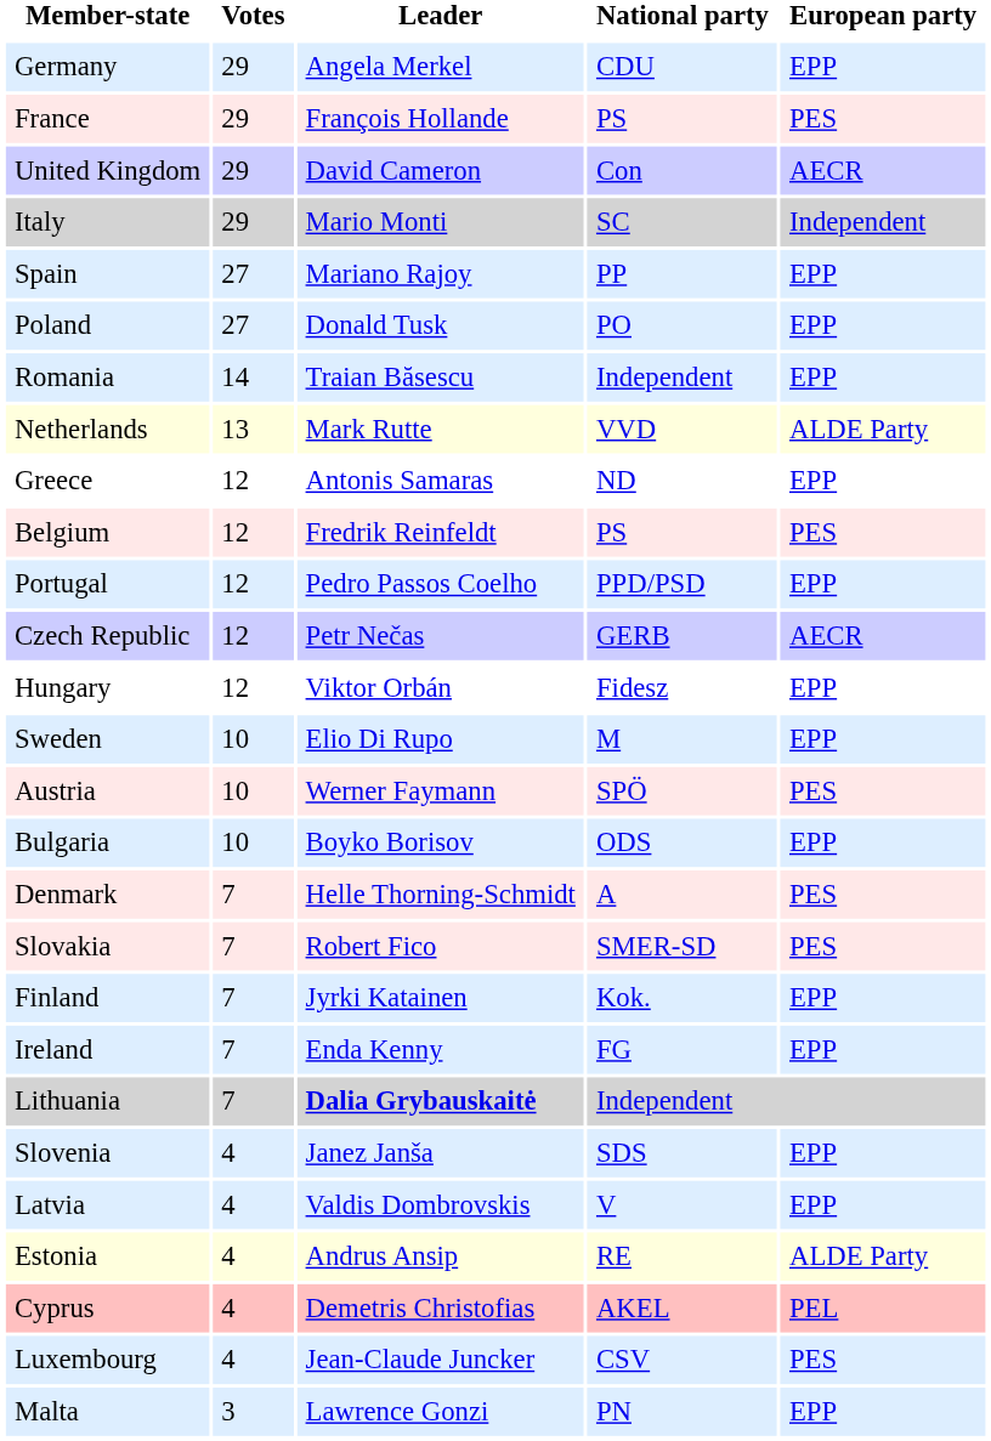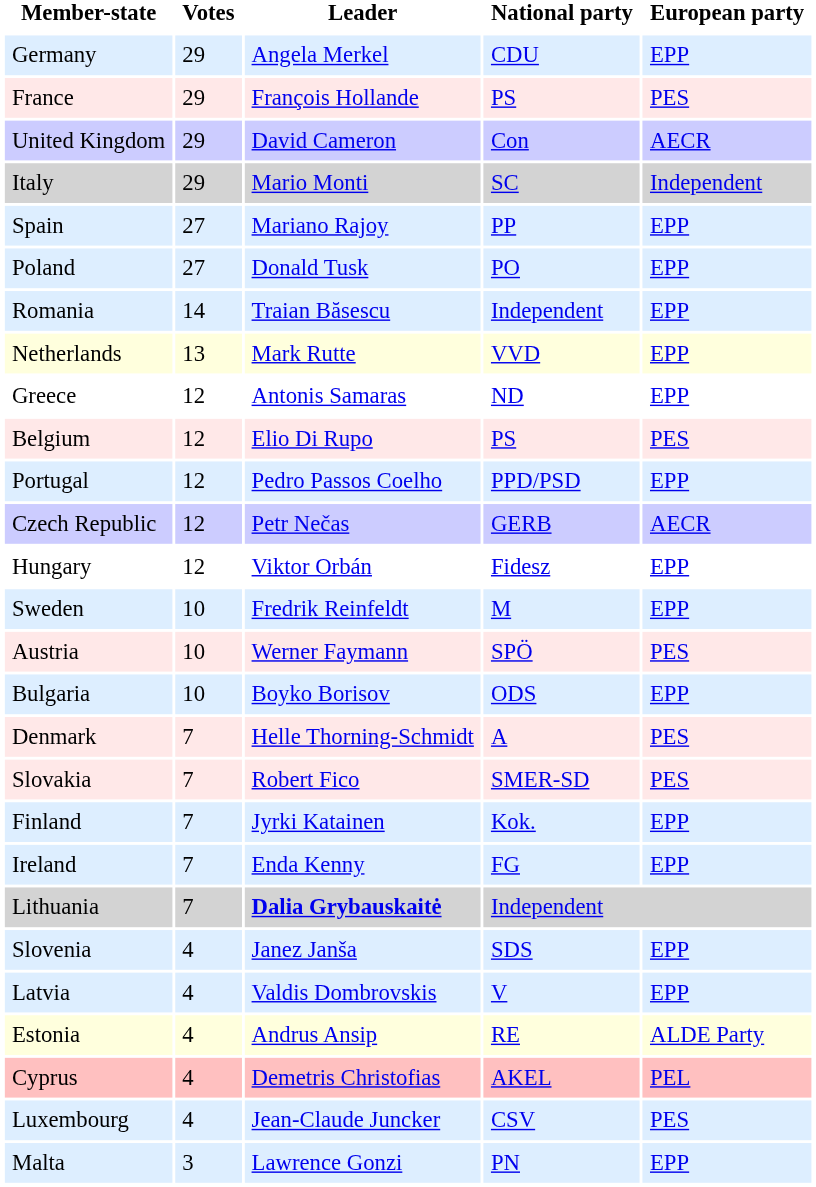 <table border=0 cellpadding=5 cellspacing=2>
 <tr ----bgcolor=lightgrey>
 <th>Member-state</th>
 <th>Votes</th>
 <th>Leader</th>
 <th>National party</th>
 <th>European party</th>
 </tr>
 <tr ---- bgcolor=#DDEEFF>
 <td>Germany</td>
 <td>29</td>
 <td><a href='#'>Angela Merkel</a></td>
 <td><a href='#'>CDU</a></td>
 <td><a href='#'>EPP</a></td>
 </tr>
 <tr ---- bgcolor=#FFE8E8>
 <td>France</td>
 <td>29</td>
 <td><a href='#'>François Hollande</a></td>
 <td><a href='#'>PS</a></td>
 <td><a href='#'>PES</a></td>
 </tr>
 <tr ---- bgcolor=#CCCCFF>
 <td>United Kingdom</td>
 <td>29</td>
 <td><a href='#'>David Cameron</a></td>
 <td><a href='#'>Con</a></td>
 <td><a href='#'>AECR</a></td>
 </tr>
 <tr ---- bgcolor=lightgrey>
 <td>Italy</td>
 <td>29</td>
 <td><a href='#'>Mario Monti</a></td>
 <td><a href='#'>SC</a></td>
 <td><a href='#'>Independent</a></td>
 </tr>
 <tr ---- bgcolor=#DDEEFF>
 <td>Spain</td>
 <td>27</td>
 <td><a href='#'>Mariano Rajoy</a></td>
 <td><a href='#'>PP</a></td>
 <td><a href='#'>EPP</a></td>
 </tr>
 <tr ---- bgcolor=#DDEEFF>
 <td>Poland</td>
 <td>27</td>
 <td><a href='#'>Donald Tusk</a></td>
 <td><a href='#'>PO</a></td>
 <td><a href='#'>EPP</a></td>
 </tr>
 <tr ---- bgcolor=#DDEEFF>
 <td>Romania</td>
 <td>14</td>
 <td><a href='#'>Traian Băsescu</a></td>
 <td><a href='#'>Independent</a></td>
 <td><a href='#'>EPP</a></td>
 </tr>
 <tr ---- bgcolor=#FFFFDD>
 <td>Netherlands</td>
 <td>13</td>
 <td><a href='#'>Mark Rutte</a></td>
 <td><a href='#'>VVD</a></td>
-<td><a href='#'>ALDE Party</a></td>
+<td><a href='#'>EPP</a></td>
 </tr>
 <tr ----bgcolor=#DDEEFF>
 <td>Greece</td>
 <td>12</td>
 <td><a href='#'>Antonis Samaras</a></td>
 <td><a href='#'>ND</a></td>
 <td><a href='#'>EPP</a></td>
 </tr>
 <tr ---- bgcolor=#FFE8E8>
 <td>Belgium</td>
 <td>12</td>
-<td><a href='#'>Fredrik Reinfeldt</a></td>
+<td><a href='#'>Elio Di Rupo</a></td>
 <td><a href='#'>PS</a></td>
 <td><a href='#'>PES</a></td>
 </tr>
 <tr ---- bgcolor=#DDEEFF>
 <td>Portugal</td>
 <td>12</td>
 <td><a href='#'>Pedro Passos Coelho</a></td>
 <td><a href='#'>PPD/PSD</a></td>
 <td><a href='#'>EPP</a></td>
 </tr>
 <tr ---- bgcolor=#CCCCFF>
 <td>Czech Republic</td>
 <td>12</td>
 <td><a href='#'>Petr Nečas</a></td>
 <td><a href='#'>GERB</a></td>
 <td><a href='#'>AECR</a></td>
 </tr>
 <tr ----bgcolor=#DDEEFF>
 <td>Hungary</td>
 <td>12</td>
 <td><a href='#'>Viktor Orbán</a></td>
 <td><a href='#'>Fidesz</a></td>
 <td><a href='#'>EPP</a></td>
 </tr>
 <tr ---- bgcolor=#DDEEFF>
 <td>Sweden</td>
 <td>10</td>
-<td><a href='#'>Elio Di Rupo</a></td>
+<td><a href='#'>Fredrik Reinfeldt</a></td>
 <td><a href='#'>M</a></td>
 <td><a href='#'>EPP</a></td>
 </tr>
 <tr ---- bgcolor=#FFE8E8>
 <td>Austria</td>
 <td>10</td>
 <td><a href='#'>Werner Faymann</a></td>
 <td><a href='#'>SPÖ</a></td>
 <td><a href='#'>PES</a></td>
 </tr>
 <tr ---- bgcolor=#DDEEFF>
 <td>Bulgaria</td>
 <td>10</td>
 <td><a href='#'>Boyko Borisov</a></td>
 <td><a href='#'>ODS</a></td>
 <td><a href='#'>EPP</a></td>
 </tr>
 <tr ---- bgcolor=#FFE8E8>
 <td>Denmark</td>
 <td>7</td>
 <td><a href='#'>Helle Thorning-Schmidt</a></td>
 <td><a href='#'>A</a></td>
 <td><a href='#'>PES</a></td>
 </tr>
 <tr ---- bgcolor=#FFE8E8>
 <td>Slovakia</td>
 <td>7</td>
 <td><a href='#'>Robert Fico</a></td>
 <td><a href='#'>SMER-SD</a></td>
 <td><a href='#'>PES</a></td>
 </tr>
 <tr ---- bgcolor=#DDEEFF>
 <td>Finland</td>
 <td>7</td>
 <td><a href='#'>Jyrki Katainen</a></td>
 <td><a href='#'>Kok.</a></td>
 <td><a href='#'>EPP</a></td>
 </tr>
 <tr ---- bgcolor=#DDEEFF>
 <td>Ireland</td>
 <td>7</td>
 <td><a href='#'>Enda Kenny</a></td>
 <td><a href='#'>FG</a></td>
 <td><a href='#'>EPP</a></td>
 </tr>
 <tr ---- bgcolor=lightgrey>
 <td>Lithuania</td>
 <td>7</td>
 <td><strong><a href='#'>Dalia Grybauskaitė</a></strong></td>
 <td colspan=2><a href='#'>Independent</a></td>
 </tr>
 <tr ---- bgcolor=#DDEEFF>
 <td>Slovenia</td>
 <td>4</td>
 <td><a href='#'>Janez Janša</a></td>
 <td><a href='#'>SDS</a></td>
 <td><a href='#'>EPP</a></td>
 </tr>
 <tr ---- bgcolor=#DDEEFF>
 <td>Latvia</td>
 <td>4</td>
 <td><a href='#'>Valdis Dombrovskis</a></td>
 <td><a href='#'>V</a></td>
 <td><a href='#'>EPP</a></td>
 </tr>
 <tr ---- bgcolor=#FFFFDD>
 <td>Estonia</td>
 <td>4</td>
 <td><a href='#'>Andrus Ansip</a></td>
 <td><a href='#'>RE</a></td>
 <td><a href='#'>ALDE Party</a></td>
 </tr>
 <tr ---- bgcolor=#FFC0C0>
 <td>Cyprus</td>
 <td>4</td>
 <td><a href='#'>Demetris Christofias</a></td>
 <td><a href='#'>AKEL</a></td>
 <td><a href='#'>PEL</a></td>
 </tr>
 <tr ---- bgcolor=#DDEEFF>
 <td>Luxembourg</td>
 <td>4</td>
 <td><a href='#'>Jean-Claude Juncker</a></td>
 <td><a href='#'>CSV</a></td>
 <td><a href='#'>PES</a></td>
 </tr>
 <tr ---- bgcolor=#DDEEFF>
 <td>Malta</td>
 <td>3</td>
 <td><a href='#'>Lawrence Gonzi</a></td>
 <td><a href='#'>PN</a></td>
 <td><a href='#'>EPP</a></td>
 </tr>
 </table>
